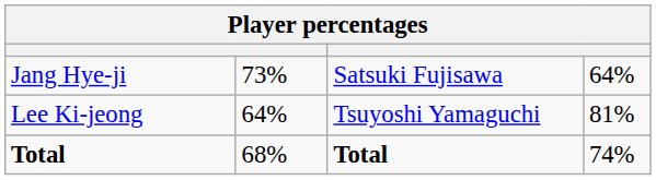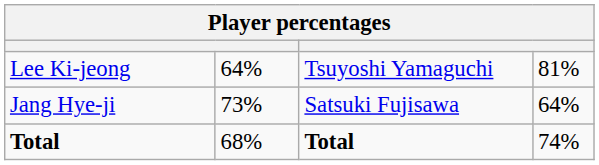 <table class="wikitable">
 <tr>
 <th colspan=4 width=400>Player percentages</th>
 </tr>
 <tr>
 <th colspan=2 width=200 style="white-space:nowrap;"></th>
 <th colspan=2 width=200 style="white-space:nowrap;"></th>
 </tr>
 <tr>
+<td><a href='#'>Lee Ki-jeong</a></td>
+<td>64%</td>
+<td><a href='#'>Tsuyoshi Yamaguchi</a></td>
+<td>81%</td>
+</tr>
+<tr>
 <td><a href='#'>Jang Hye-ji</a></td>
 <td>73%</td>
 <td><a href='#'>Satsuki Fujisawa</a></td>
 <td>64%</td>
-</tr>
-<tr>
-<td><a href='#'>Lee Ki-jeong</a></td>
-<td>64%</td>
-<td><a href='#'>Tsuyoshi Yamaguchi</a></td>
-<td>81%</td>
 </tr>
 <tr>
 <td><strong>Total</strong></td>
 <td>68%</td>
 <td><strong>Total</strong></td>
 <td>74%</td>
 </tr>
 </table>
